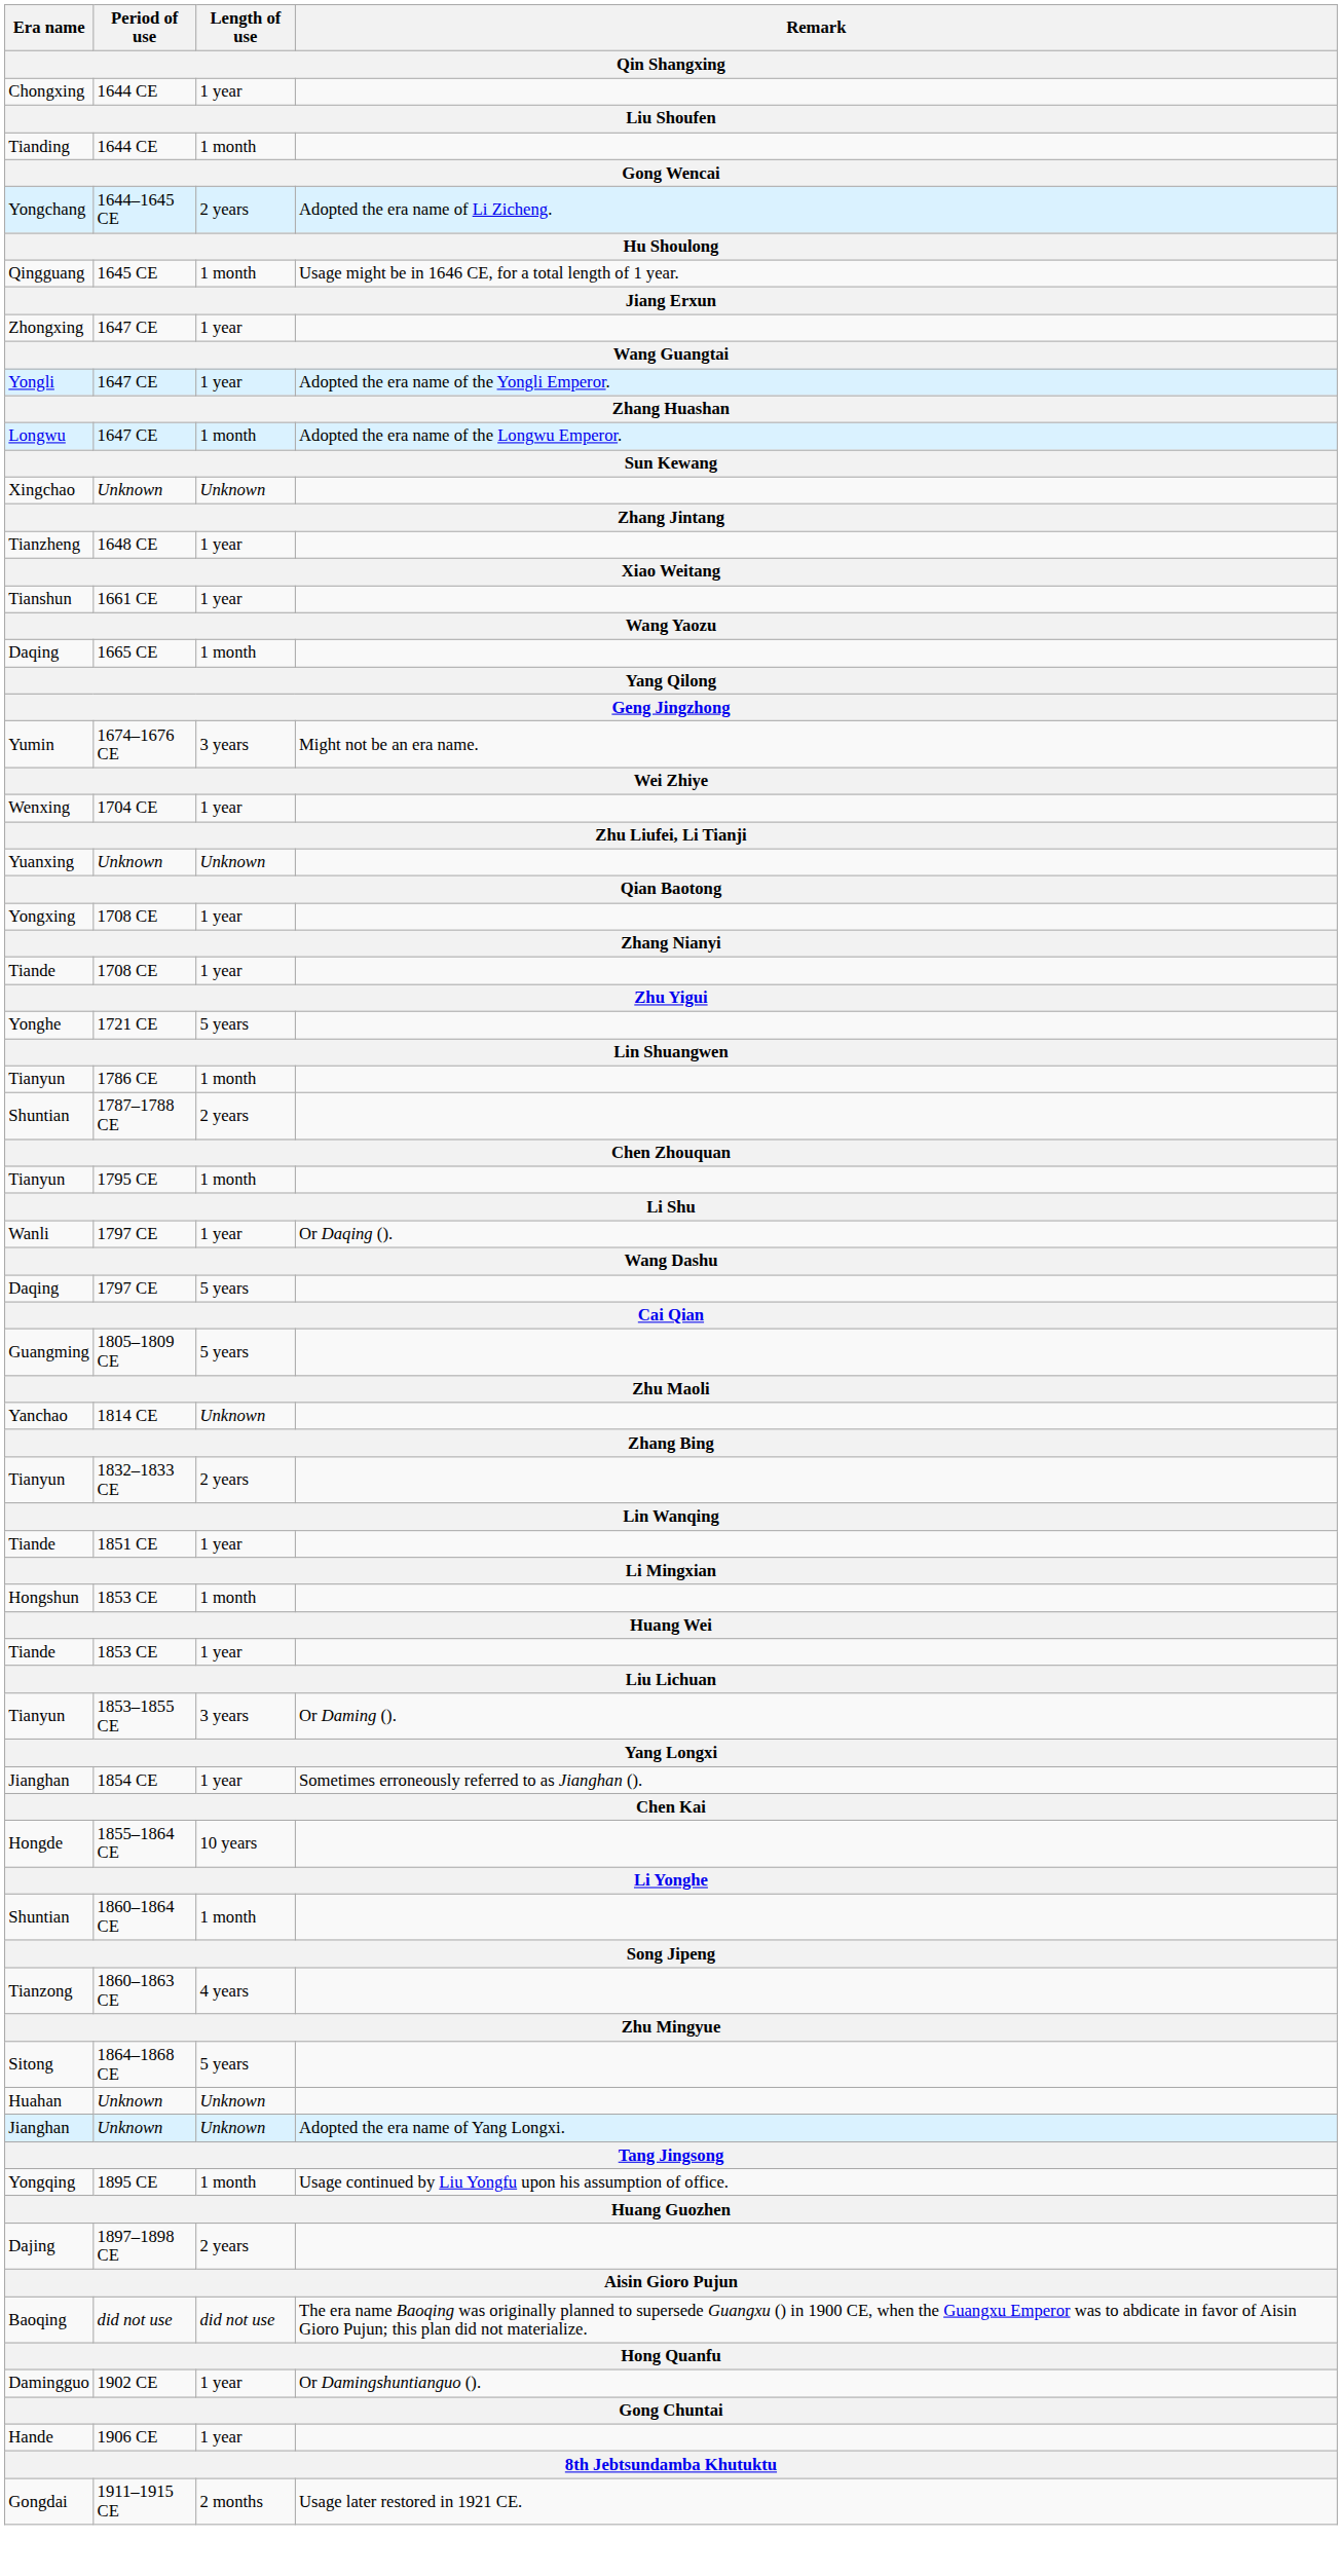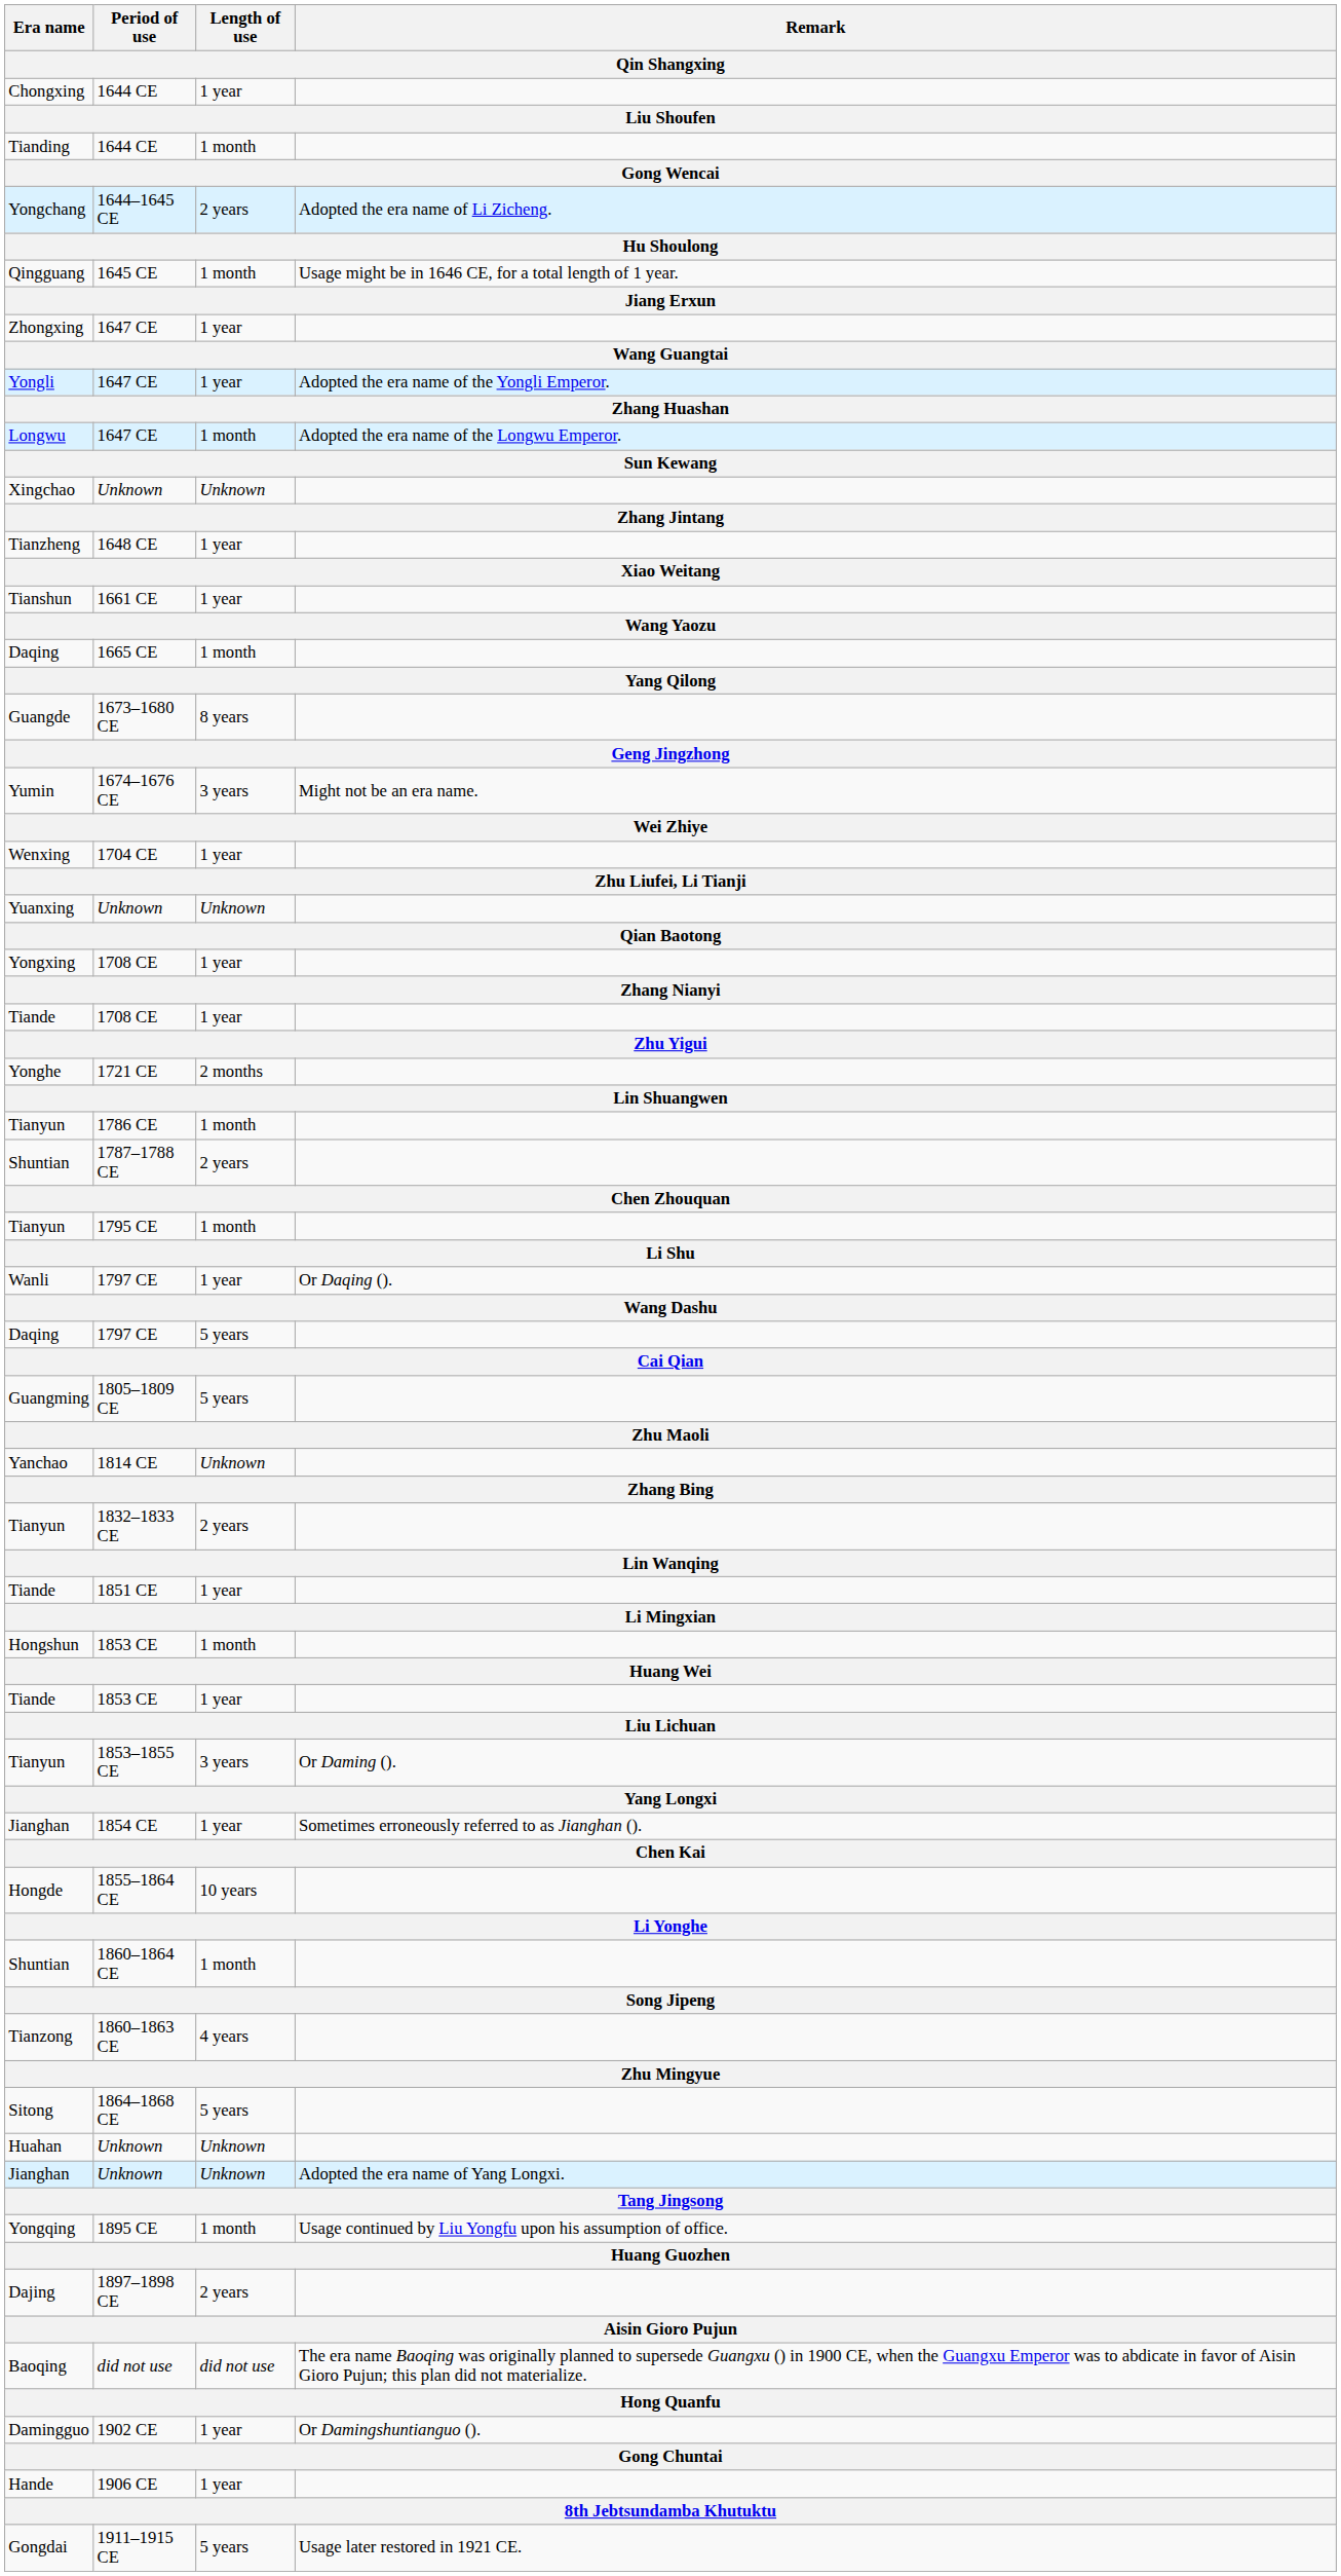 <table class="wikitable">
 <tr>
 <th>Era name</th>
 <th>Period of use</th>
 <th>Length of use</th>
 <th>Remark</th>
 </tr>
 <tr>
 <th colspan="4">Qin Shangxing<br></th>
 </tr>
 <tr>
 <td>Chongxing<br></td>
 <td>1644 CE</td>
 <td>1 year</td>
 <td></td>
 </tr>
 <tr>
 <th colspan="4">Liu Shoufen<br></th>
 </tr>
 <tr>
 <td>Tianding<br></td>
 <td>1644 CE</td>
 <td>1 month</td>
 <td></td>
 </tr>
 <tr>
 <th colspan="4">Gong Wencai<br></th>
 </tr>
 <tr style="background:#DAF2FF;">
 <td>Yongchang<br></td>
 <td>1644–1645 CE</td>
 <td>2 years</td>
 <td>Adopted the era name of <a href='#'>Li Zicheng</a>.</td>
 </tr>
 <tr>
 <th colspan="4">Hu Shoulong<br></th>
 </tr>
 <tr>
 <td>Qingguang<br></td>
 <td>1645 CE</td>
 <td>1 month</td>
 <td>Usage might be in 1646 CE, for a total length of 1 year.</td>
 </tr>
 <tr>
 <th colspan="4">Jiang Erxun<br></th>
 </tr>
 <tr>
 <td>Zhongxing<br></td>
 <td>1647 CE</td>
 <td>1 year</td>
 <td></td>
 </tr>
 <tr>
 <th colspan="4">Wang Guangtai<br></th>
 </tr>
 <tr style="background:#DAF2FF;">
 <td><a href='#'>Yongli</a><br></td>
 <td>1647 CE</td>
 <td>1 year</td>
 <td>Adopted the era name of the <a href='#'>Yongli Emperor</a>.</td>
 </tr>
 <tr>
 <th colspan="4">Zhang Huashan<br></th>
 </tr>
 <tr style="background:#DAF2FF;">
 <td><a href='#'>Longwu</a><br></td>
 <td>1647 CE</td>
 <td>1 month</td>
 <td>Adopted the era name of the <a href='#'>Longwu Emperor</a>.</td>
 </tr>
 <tr>
 <th colspan="4">Sun Kewang</th>
 </tr>
 <tr>
 <td>Xingchao<br></td>
 <td><em>Unknown</em></td>
 <td><em>Unknown</em></td>
 <td></td>
 </tr>
 <tr>
 <th colspan="4">Zhang Jintang<br></th>
 </tr>
 <tr>
 <td>Tianzheng<br></td>
 <td>1648 CE</td>
 <td>1 year</td>
 <td></td>
 </tr>
 <tr>
 <th colspan="4">Xiao Weitang<br></th>
 </tr>
 <tr>
 <td>Tianshun<br></td>
 <td>1661 CE</td>
 <td>1 year</td>
 <td></td>
 </tr>
 <tr>
 <th colspan="4">Wang Yaozu<br></th>
 </tr>
 <tr>
 <td>Daqing<br></td>
 <td>1665 CE</td>
 <td>1 month</td>
 <td></td>
 </tr>
 <tr>
 <th colspan="4">Yang Qilong<br></th>
 </tr>
 <tr>
+<td>Guangde<br></td>
+<td>1673–1680 CE</td>
+<td>8 years</td>
+<td></td>
+</tr>
+<tr>
 <th colspan="4"><a href='#'>Geng Jingzhong</a><br></th>
 </tr>
 <tr>
 <td>Yumin<br></td>
 <td>1674–1676 CE</td>
 <td>3 years</td>
 <td>Might not be an era name.</td>
 </tr>
 <tr>
 <th colspan="4">Wei Zhiye<br></th>
 </tr>
 <tr>
 <td>Wenxing<br></td>
 <td>1704 CE</td>
 <td>1 year</td>
 <td></td>
 </tr>
 <tr>
 <th colspan="4">Zhu Liufei, Li Tianji</th>
 </tr>
 <tr>
 <td>Yuanxing<br></td>
 <td><em>Unknown</em></td>
 <td><em>Unknown</em></td>
 <td></td>
 </tr>
 <tr>
 <th colspan="4">Qian Baotong<br></th>
 </tr>
 <tr>
 <td>Yongxing<br></td>
 <td>1708 CE</td>
 <td>1 year</td>
 <td></td>
 </tr>
 <tr>
 <th colspan="4">Zhang Nianyi<br></th>
 </tr>
 <tr>
 <td>Tiande<br></td>
 <td>1708 CE</td>
 <td>1 year</td>
 <td></td>
 </tr>
 <tr>
 <th colspan="4"><a href='#'>Zhu Yigui</a><br></th>
 </tr>
 <tr>
 <td>Yonghe<br></td>
 <td>1721 CE</td>
-<td>5 years</td>
+<td>2 months</td>
 <td></td>
 </tr>
 <tr>
 <th colspan="4">Lin Shuangwen<br></th>
 </tr>
 <tr>
 <td>Tianyun<br></td>
 <td>1786 CE</td>
 <td>1 month</td>
 <td></td>
 </tr>
 <tr>
 <td>Shuntian<br></td>
 <td>1787–1788 CE</td>
 <td>2 years</td>
 <td></td>
 </tr>
 <tr>
 <th colspan="4">Chen Zhouquan<br></th>
 </tr>
 <tr>
 <td>Tianyun<br></td>
 <td>1795 CE</td>
 <td>1 month</td>
 <td></td>
 </tr>
 <tr>
 <th colspan="4">Li Shu<br></th>
 </tr>
 <tr>
 <td>Wanli<br></td>
 <td>1797 CE</td>
 <td>1 year</td>
 <td>Or <em>Daqing</em> ().</td>
 </tr>
 <tr>
 <th colspan="4">Wang Dashu<br></th>
 </tr>
 <tr>
 <td>Daqing<br></td>
 <td>1797 CE</td>
 <td>5 years</td>
 <td></td>
 </tr>
 <tr>
 <th colspan="4"><a href='#'>Cai Qian</a><br></th>
 </tr>
 <tr>
 <td>Guangming<br></td>
 <td>1805–1809 CE</td>
 <td>5 years</td>
 <td></td>
 </tr>
 <tr>
 <th colspan="4">Zhu Maoli<br></th>
 </tr>
 <tr>
 <td>Yanchao<br></td>
 <td>1814 CE</td>
 <td><em>Unknown</em></td>
 <td></td>
 </tr>
 <tr>
 <th colspan="4">Zhang Bing<br></th>
 </tr>
 <tr>
 <td>Tianyun<br></td>
 <td>1832–1833 CE</td>
 <td>2 years</td>
 <td></td>
 </tr>
 <tr>
 <th colspan="4">Lin Wanqing<br></th>
 </tr>
 <tr>
 <td>Tiande<br></td>
 <td>1851 CE</td>
 <td>1 year</td>
 <td></td>
 </tr>
 <tr>
 <th colspan="4">Li Mingxian<br></th>
 </tr>
 <tr>
 <td>Hongshun<br></td>
 <td>1853 CE</td>
 <td>1 month</td>
 <td></td>
 </tr>
 <tr>
 <th colspan="4">Huang Wei<br></th>
 </tr>
 <tr>
 <td>Tiande<br></td>
 <td>1853 CE</td>
 <td>1 year</td>
 <td></td>
 </tr>
 <tr>
 <th colspan="4">Liu Lichuan<br></th>
 </tr>
 <tr>
 <td>Tianyun<br></td>
 <td>1853–1855 CE</td>
 <td>3 years</td>
 <td>Or <em>Daming</em> ().</td>
 </tr>
 <tr>
 <th colspan="4">Yang Longxi<br></th>
 </tr>
 <tr>
 <td>Jianghan<br></td>
 <td>1854 CE</td>
 <td>1 year</td>
 <td>Sometimes erroneously referred to as <em>Jianghan</em> (). </td>
 </tr>
 <tr>
 <th colspan="4">Chen Kai<br></th>
 </tr>
 <tr>
 <td>Hongde<br></td>
 <td>1855–1864 CE</td>
 <td>10 years</td>
 <td></td>
 </tr>
 <tr>
 <th colspan="4"><a href='#'>Li Yonghe</a><br></th>
 </tr>
 <tr>
 <td>Shuntian<br></td>
 <td>1860–1864 CE</td>
 <td>1 month</td>
 <td></td>
 </tr>
 <tr>
 <th colspan="4">Song Jipeng<br></th>
 </tr>
 <tr>
 <td>Tianzong<br></td>
 <td>1860–1863 CE</td>
 <td>4 years</td>
 <td></td>
 </tr>
 <tr>
 <th colspan="4">Zhu Mingyue<br></th>
 </tr>
 <tr>
 <td>Sitong<br></td>
 <td>1864–1868 CE</td>
 <td>5 years</td>
 <td></td>
 </tr>
 <tr>
 <td>Huahan<br></td>
 <td><em>Unknown</em></td>
 <td><em>Unknown</em></td>
 <td></td>
 </tr>
 <tr style="background:#DAF2FF;">
 <td>Jianghan<br></td>
 <td><em>Unknown</em></td>
 <td><em>Unknown</em></td>
 <td>Adopted the era name of Yang Longxi.</td>
 </tr>
 <tr>
 <th colspan="4"><a href='#'>Tang Jingsong</a><br></th>
 </tr>
 <tr>
 <td>Yongqing<br></td>
 <td>1895 CE</td>
 <td>1 month</td>
 <td>Usage continued by <a href='#'>Liu Yongfu</a> upon his assumption of office.</td>
 </tr>
 <tr>
 <th colspan="4">Huang Guozhen<br></th>
 </tr>
 <tr>
 <td>Dajing<br></td>
 <td>1897–1898 CE</td>
 <td>2 years</td>
 <td></td>
 </tr>
 <tr>
 <th colspan="4">Aisin Gioro Pujun</th>
 </tr>
 <tr>
 <td>Baoqing<br></td>
 <td><em>did not use</em></td>
 <td><em>did not use</em></td>
 <td>The era name <em>Baoqing</em> was originally planned to supersede <em>Guangxu</em> () in 1900 CE, when the <a href='#'>Guangxu Emperor</a> was to abdicate in favor of Aisin Gioro Pujun; this plan did not materialize.</td>
 </tr>
 <tr>
 <th colspan="4">Hong Quanfu<br></th>
 </tr>
 <tr>
 <td>Damingguo<br></td>
 <td>1902 CE</td>
 <td>1 year</td>
 <td>Or <em>Damingshuntianguo</em> ().</td>
 </tr>
 <tr>
 <th colspan="4">Gong Chuntai<br></th>
 </tr>
 <tr>
 <td>Hande<br></td>
 <td>1906 CE</td>
 <td>1 year</td>
 <td></td>
 </tr>
 <tr>
 <th colspan="4"><a href='#'>8th Jebtsundamba Khutuktu</a><br></th>
 </tr>
 <tr>
 <td>Gongdai<br></td>
 <td>1911–1915 CE</td>
-<td>2 months</td>
+<td>5 years</td>
 <td>Usage later restored in 1921 CE.</td>
 </tr>
 </table>
